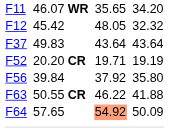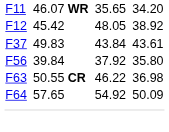 <table>
 <tr>
 <td><a href='#'>F11</a></td>
 <td></td>
 <td>46.07 <strong>WR</strong></td>
 <td></td>
 <td>35.65</td>
 <td></td>
 <td>34.20</td>
 </tr>
 <tr>
 <td><a href='#'>F12</a></td>
 <td></td>
 <td>45.42</td>
 <td></td>
 <td>48.05</td>
 <td></td>
-<td>32.32</td>
+<td>38.92</td>
 </tr>
 <tr>
 <td><a href='#'>F37</a></td>
 <td></td>
 <td>49.83</td>
 <td></td>
-<td>43.64</td>
+<td>43.84</td>
 <td></td>
-<td>43.64</td>
-</tr>
-<tr>
-<td><a href='#'>F52</a></td>
-<td></td>
-<td>20.20 <strong>CR</strong></td>
-<td></td>
-<td>19.71</td>
-<td></td>
-<td>19.19</td>
+<td>43.61</td>
 </tr>
 <tr>
 <td><a href='#'>F56</a></td>
 <td></td>
 <td>39.84</td>
 <td></td>
 <td>37.92</td>
 <td></td>
 <td>35.80</td>
 </tr>
 <tr>
 <td><a href='#'>F63</a></td>
 <td></td>
 <td>50.55 <strong>CR</strong></td>
 <td></td>
 <td>46.22</td>
 <td></td>
-<td>41.88</td>
+<td>36.98</td>
 </tr>
 <tr>
 <td><a href='#'>F64</a></td>
 <td></td>
 <td>57.65</td>
 <td></td>
-<td style="background: lightsalmon;">54.92</td>
+<td>54.92</td>
 <td></td>
 <td>50.09</td>
 </tr>
 <tr>
 <td colspan=7></td>
 </tr>
 <tr>
 </tr>
 <tr bgcolor= e8e8e8>
 <td colspan=7></td>
 </tr>
 </table>
